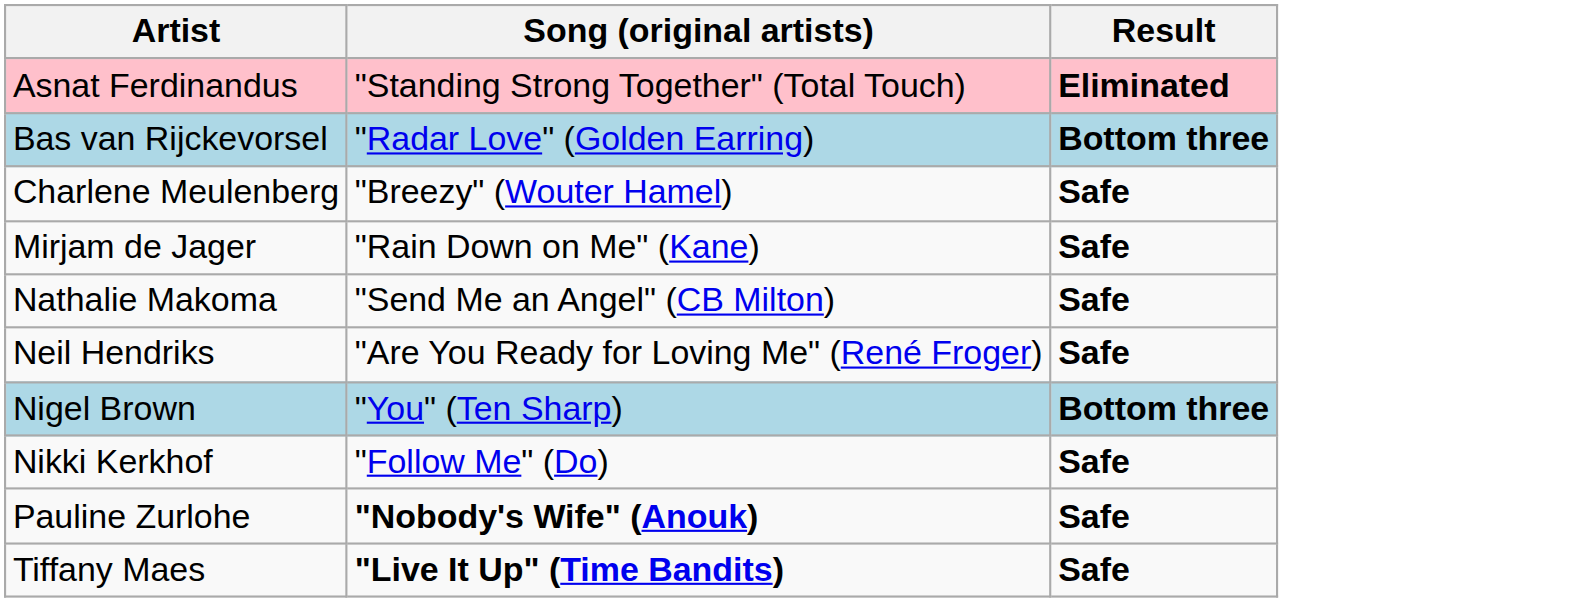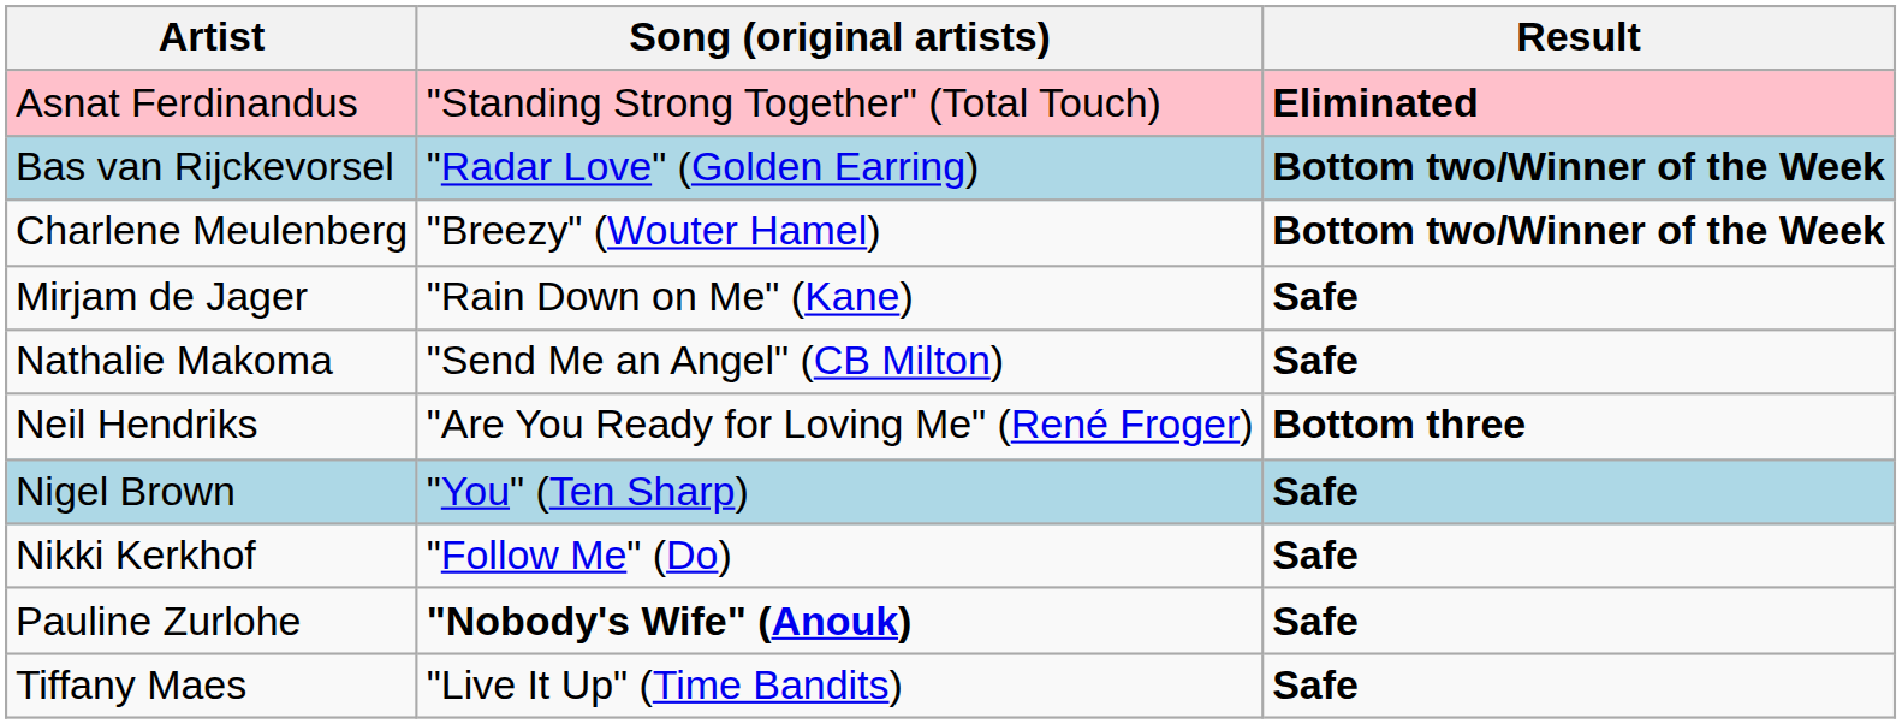 <table class=wikitable>
 <tr>
 <th>Artist</th>
 <th>Song (original artists)</th>
 <th>Result</th>
 </tr>
 <tr style="background:pink;">
 <td>Asnat Ferdinandus</td>
 <td>"Standing Strong Together" (Total Touch)</td>
 <td><strong>Eliminated</strong></td>
 </tr>
 <tr style="background:lightblue;">
 <td>Bas van Rijckevorsel</td>
 <td>"<a href='#'>Radar Love</a>" (<a href='#'>Golden Earring</a>)</td>
-<td><strong>Bottom three</strong></td>
+<td><strong>Bottom two/Winner of the Week</strong></td>
 </tr>
 <tr>
 <td>Charlene Meulenberg</td>
 <td>"Breezy" (<a href='#'>Wouter Hamel</a>)</td>
-<td><strong>Safe</strong></td>
+<td><strong>Bottom two/Winner of the Week</strong></td>
 </tr>
 <tr>
 <td>Mirjam de Jager</td>
 <td>"Rain Down on Me" (<a href='#'>Kane</a>)</td>
 <td><strong>Safe</strong></td>
 </tr>
 <tr>
 <td>Nathalie Makoma</td>
 <td>"Send Me an Angel" (<a href='#'>CB Milton</a>)</td>
 <td><strong>Safe</strong></td>
 </tr>
 <tr>
 <td>Neil Hendriks</td>
 <td>"Are You Ready for Loving Me" (<a href='#'>René Froger</a>)</td>
-<td><strong>Safe</strong></td>
+<td><strong>Bottom three</strong></td>
 </tr>
 <tr style="background:lightblue;">
 <td>Nigel Brown</td>
 <td>"<a href='#'>You</a>" (<a href='#'>Ten Sharp</a>)</td>
-<td><strong>Bottom three</strong></td>
+<td><strong>Safe</strong></td>
 </tr>
 <tr>
 <td>Nikki Kerkhof</td>
 <td>"<a href='#'>Follow Me</a>" (<a href='#'>Do</a>)</td>
 <td><strong>Safe</strong></td>
 </tr>
 <tr>
 <td>Pauline Zurlohe</td>
 <td><strong>"Nobody's Wife" (<a href='#'>Anouk</a>)</strong></td>
 <td><strong>Safe</strong></td>
 </tr>
 <tr>
 <td>Tiffany Maes</td>
-<td><strong>"Live It Up" (<a href='#'>Time Bandits</a>)</strong></td>
+<td>"Live It Up" (<a href='#'>Time Bandits</a>)</td>
 <td><strong>Safe</strong></td>
 </tr>
 </table>
